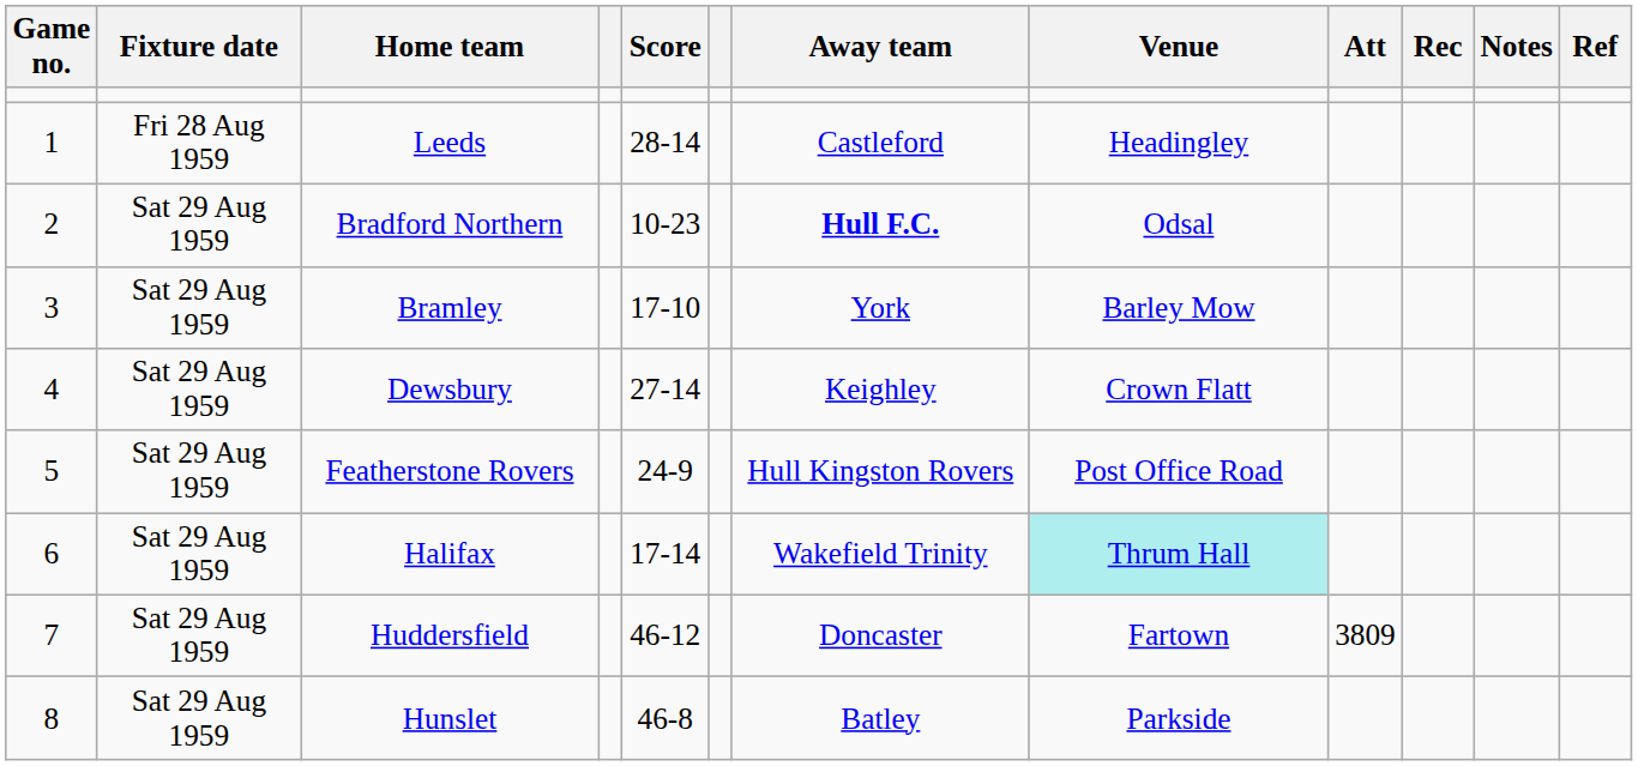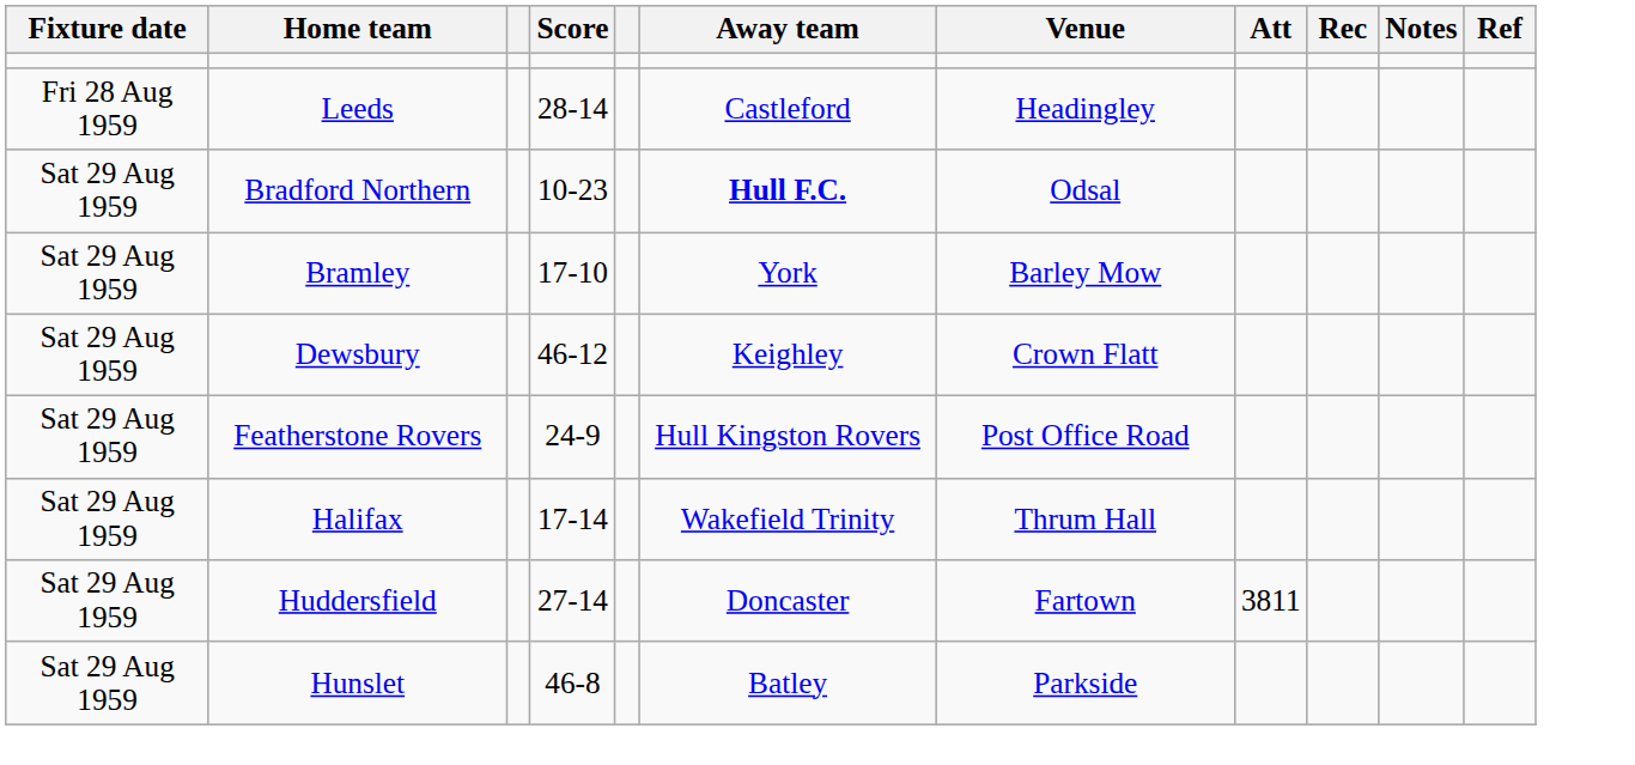 <table class="wikitable" style="text-align:center;">
 <tr>
-<th width=20 abbr="No">Game no.</th>
 <th width=100 abbr="Date">Fixture date</th>
 <th width=150 abbr="Home team">Home team</th>
 <th width=5 abbr="space"></th>
 <th width=20 abbr="Score">Score</th>
 <th width=5 abbr="space"></th>
 <th width=150 abbr="Away team">Away team</th>
 <th width=150 abbr="Venue">Venue</th>
 <th width=30 abbr="Att">Att</th>
 <th width=30 abbr="Rec">Rec</th>
 <th width=20 abbr="Notes">Notes</th>
 <th width=30 abbr="Ref">Ref</th>
 </tr>
 <tr>
 <td></td>
 <td></td>
 <td></td>
 <td></td>
 <td></td>
 <td></td>
 <td></td>
 <td></td>
 <td></td>
 <td></td>
 <td></td>
-<td></td>
 </tr>
 <tr>
-<td>1</td>
 <td>Fri 28 Aug 1959</td>
 <td><a href='#'>Leeds</a></td>
 <td></td>
 <td>28-14</td>
 <td></td>
 <td><a href='#'>Castleford</a></td>
 <td><a href='#'>Headingley</a></td>
 <td></td>
 <td></td>
 <td></td>
 <td></td>
 </tr>
 <tr>
-<td>2</td>
 <td>Sat 29 Aug 1959</td>
 <td><a href='#'>Bradford Northern</a></td>
 <td></td>
 <td>10-23</td>
 <td></td>
 <td><strong><a href='#'>Hull F.C.</a></strong></td>
 <td><a href='#'>Odsal</a></td>
 <td></td>
 <td></td>
 <td></td>
 <td></td>
 </tr>
 <tr>
-<td>3</td>
 <td>Sat 29 Aug 1959</td>
 <td><a href='#'>Bramley</a></td>
 <td></td>
 <td>17-10</td>
 <td></td>
 <td><a href='#'>York</a></td>
 <td><a href='#'>Barley Mow</a></td>
 <td></td>
 <td></td>
 <td></td>
 <td></td>
 </tr>
 <tr>
-<td>4</td>
 <td>Sat 29 Aug 1959</td>
 <td><a href='#'>Dewsbury</a></td>
 <td></td>
-<td>27-14</td>
+<td>46-12</td>
 <td></td>
 <td><a href='#'>Keighley</a></td>
 <td><a href='#'>Crown Flatt</a></td>
 <td></td>
 <td></td>
 <td></td>
 <td></td>
 </tr>
 <tr>
-<td>5</td>
 <td>Sat 29 Aug 1959</td>
 <td><a href='#'>Featherstone Rovers</a></td>
 <td></td>
 <td>24-9</td>
 <td></td>
 <td><a href='#'>Hull Kingston Rovers</a></td>
 <td><a href='#'>Post Office Road</a></td>
 <td></td>
 <td></td>
 <td></td>
 <td></td>
 </tr>
 <tr>
-<td>6</td>
 <td>Sat 29 Aug 1959</td>
 <td><a href='#'>Halifax</a></td>
 <td></td>
 <td>17-14</td>
 <td></td>
 <td><a href='#'>Wakefield Trinity</a></td>
-<td style="background: paleturquoise;"><a href='#'>Thrum Hall</a></td>
+<td><a href='#'>Thrum Hall</a></td>
 <td></td>
 <td></td>
 <td></td>
 <td></td>
 </tr>
 <tr>
-<td>7</td>
 <td>Sat 29 Aug 1959</td>
 <td><a href='#'>Huddersfield</a></td>
 <td></td>
-<td>46-12</td>
+<td>27-14</td>
 <td></td>
 <td><a href='#'>Doncaster</a></td>
 <td><a href='#'>Fartown</a></td>
-<td>3809</td>
+<td>3811</td>
 <td></td>
 <td></td>
 <td></td>
 </tr>
 <tr>
-<td>8</td>
 <td>Sat 29 Aug 1959</td>
 <td><a href='#'>Hunslet</a></td>
 <td></td>
 <td>46-8</td>
 <td></td>
 <td><a href='#'>Batley</a></td>
 <td><a href='#'>Parkside</a></td>
 <td></td>
 <td></td>
 <td></td>
 <td></td>
 </tr>
 </table>
